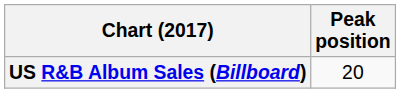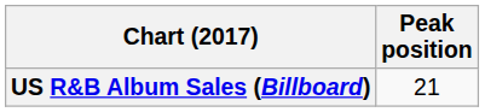 <table class="wikitable sortable plainrowheaders" style="text-align:center">
 <tr>
 <th>Chart (2017)</th>
 <th>Peak<br>position</th>
 </tr>
 <tr>
 <th scope="row">US <a href='#'>R&B Album Sales</a> (<a href='#'><em>Billboard</em></a>)</th>
-<td>20</td>
+<td>21</td>
 </tr>
 </table>
